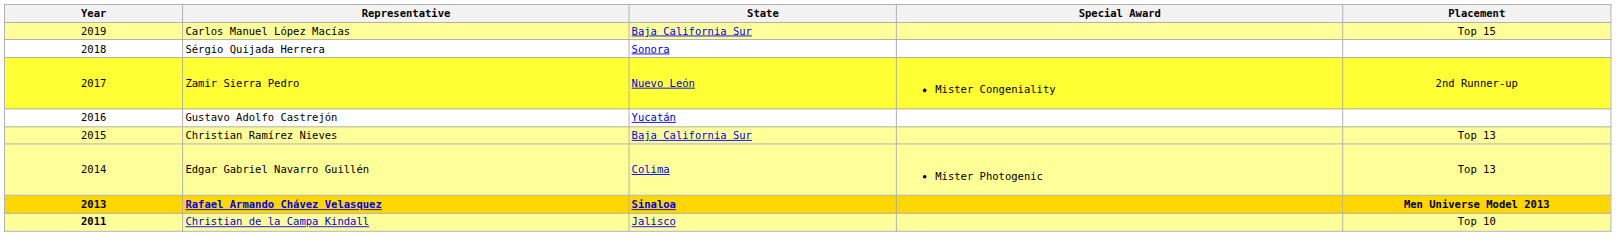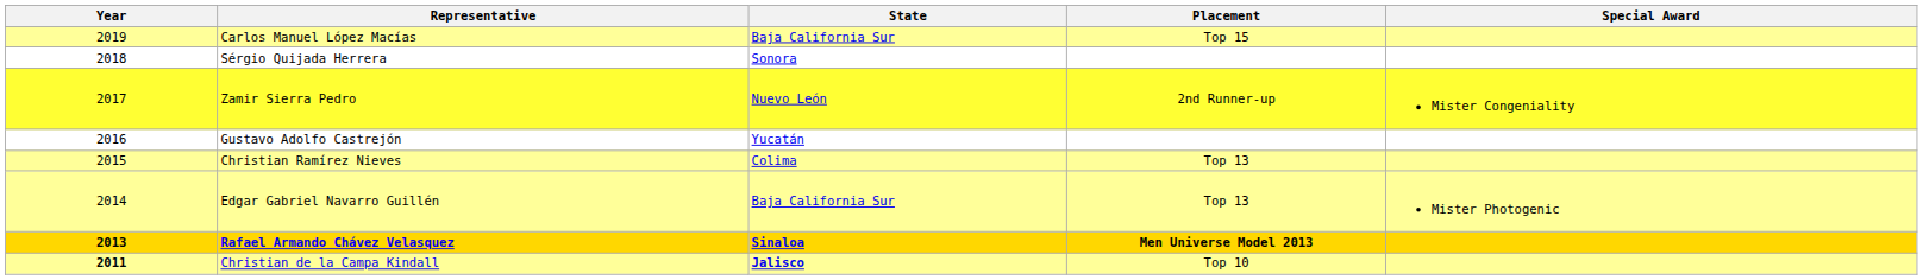 <table class="wikitable" style="margin: 0 1em 0 0; background: white; border: 1px solid; border-collapse: collapse; font-size: 90%; width:90%">
 <tr bgcolor="#EAEAEA">
 <th width=10%>Year</th>
 <th width=25%>Representative</th>
 <th width=15%>State</th>
+<th width=15%>Placement</th>
 <th width=25%>Special Award</th>
-<th width=15%>Placement</th>
 </tr>
 <tr style="background-color:#FFFF99">
 <td align="center">2019</td>
 <td>Carlos Manuel López Macías</td>
 <td><a href='#'>Baja California Sur</a></td>
+<td align="center">Top 15</td>
 <td></td>
-<td align="center">Top 15</td>
 </tr>
 <tr>
 <td align="center">2018</td>
 <td>Sérgio Quijada Herrera</td>
 <td><a href='#'>Sonora</a></td>
 <td></td>
 <td></td>
 </tr>
 <tr style="background-color:#FFFF33">
 <td align="center">2017</td>
 <td>Zamir Sierra Pedro</td>
 <td><a href='#'>Nuevo León</a></td>
+<td align="center">2nd Runner-up</td>
 <td><br><ul><li>Mister Congeniality</li></ul></td>
-<td align="center">2nd Runner-up</td>
 </tr>
 <tr>
 <td align="center">2016</td>
 <td>Gustavo Adolfo Castrejón</td>
 <td><a href='#'>Yucatán</a></td>
 <td></td>
 <td></td>
 </tr>
 <tr style="background-color:#FFFF99">
 <td align="center">2015</td>
 <td>Christian Ramírez Nieves</td>
-<td><a href='#'>Baja California Sur</a></td>
+<td><a href='#'>Colima</a></td>
+<td align="center">Top 13</td>
 <td></td>
-<td align="center">Top 13</td>
 </tr>
 <tr style="background-color:#FFFF99">
 <td align="center">2014</td>
 <td>Edgar Gabriel Navarro Guillén</td>
-<td><a href='#'>Colima</a></td>
+<td><a href='#'>Baja California Sur</a></td>
+<td align="center">Top 13</td>
 <td><br><ul><li>Mister Photogenic</li></ul></td>
-<td align="center">Top 13</td>
 </tr>
 <tr style="background-color:gold; font-weight: bold">
 <td align="center">2013</td>
 <td><a href='#'>Rafael Armando Chávez Velasquez</a></td>
 <td><a href='#'>Sinaloa</a></td>
+<td align="center">Men Universe Model 2013</td>
 <td></td>
-<td align="center">Men Universe Model 2013</td>
 </tr>
 <tr style="background-color:#FFFF99">
 <td align="center"><strong>2011</strong></td>
 <td><a href='#'>Christian de la Campa Kindall</a></td>
-<td><a href='#'>Jalisco</a></td>
+<td><strong><a href='#'>Jalisco</a></strong></td>
+<td align="center">Top 10</td>
 <td></td>
-<td align="center">Top 10</td>
 </tr>
 </table>
